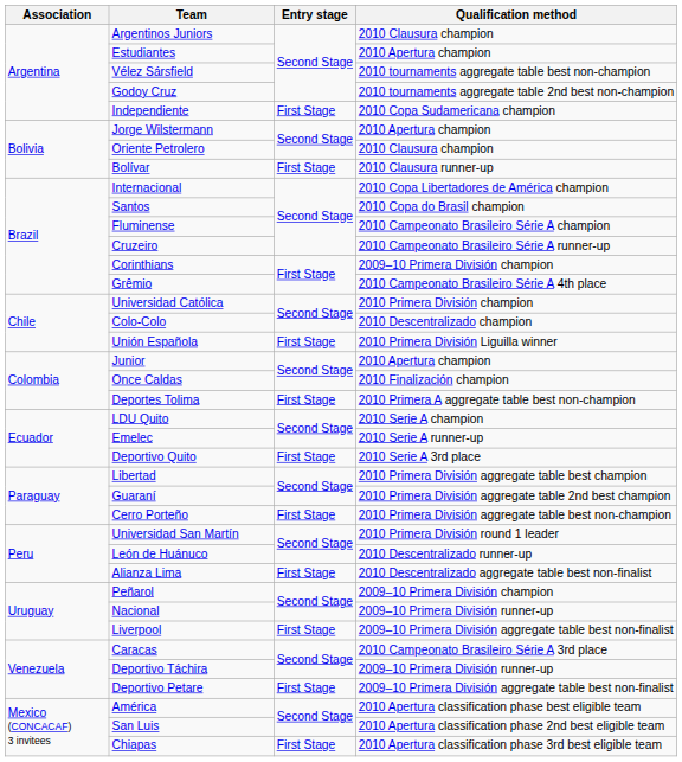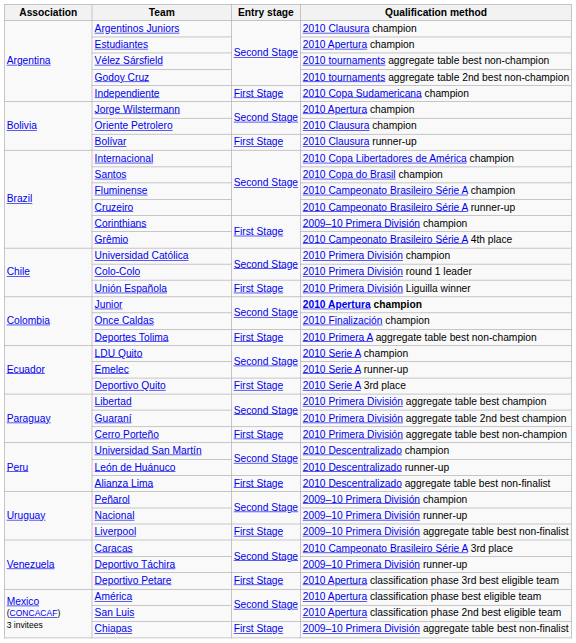 <table class="wikitable">
 <tr>
 <th width=130>Association</th>
 <th width=210>Team </th>
 <th>Entry stage</th>
 <th>Qualification method</th>
 </tr>
 <tr>
 <td rowspan="5"> <a href='#'>Argentina</a><br></td>
 <td><a href='#'>Argentinos Juniors</a> </td>
 <td rowspan="4"><a href='#'>Second Stage</a></td>
 <td><a href='#'>2010 Clausura</a> champion</td>
 </tr>
 <tr>
 <td><a href='#'>Estudiantes</a> </td>
 <td><a href='#'>2010 Apertura</a> champion</td>
 </tr>
 <tr>
 <td><a href='#'>Vélez Sársfield</a> </td>
 <td><a href='#'>2010 tournaments</a> aggregate table best non-champion</td>
 </tr>
 <tr>
 <td><a href='#'>Godoy Cruz</a> </td>
 <td><a href='#'>2010 tournaments</a> aggregate table 2nd best non-champion</td>
 </tr>
 <tr>
 <td><a href='#'>Independiente</a> </td>
 <td><a href='#'>First Stage</a></td>
 <td><a href='#'>2010 Copa Sudamericana</a> champion</td>
 </tr>
 <tr>
 <td rowspan="3"> <a href='#'>Bolivia</a><br></td>
 <td><a href='#'>Jorge Wilstermann</a> </td>
 <td rowspan="2"><a href='#'>Second Stage</a></td>
 <td><a href='#'>2010 Apertura</a> champion</td>
 </tr>
 <tr>
 <td><a href='#'>Oriente Petrolero</a> </td>
 <td><a href='#'>2010 Clausura</a> champion</td>
 </tr>
 <tr>
 <td><a href='#'>Bolívar</a> </td>
 <td><a href='#'>First Stage</a></td>
 <td><a href='#'>2010 Clausura</a> runner-up</td>
 </tr>
 <tr>
 <td rowspan="6"> <a href='#'>Brazil</a><br></td>
 <td><a href='#'>Internacional</a> </td>
 <td rowspan="4"><a href='#'>Second Stage</a></td>
 <td><a href='#'>2010 Copa Libertadores de América</a> champion</td>
 </tr>
 <tr>
 <td><a href='#'>Santos</a> </td>
 <td><a href='#'>2010 Copa do Brasil</a> champion</td>
 </tr>
 <tr>
 <td><a href='#'>Fluminense</a> </td>
 <td><a href='#'>2010 Campeonato Brasileiro Série A</a> champion</td>
 </tr>
 <tr>
 <td><a href='#'>Cruzeiro</a> </td>
 <td><a href='#'>2010 Campeonato Brasileiro Série A</a> runner-up</td>
 </tr>
 <tr>
 <td><a href='#'>Corinthians</a> </td>
 <td rowspan="2"><a href='#'>First Stage</a></td>
 <td><a href='#'>2009–10 Primera División</a> champion</td>
 </tr>
 <tr>
 <td><a href='#'>Grêmio</a> </td>
 <td><a href='#'>2010 Campeonato Brasileiro Série A</a> 4th place</td>
 </tr>
 <tr>
 <td rowspan="3"> <a href='#'>Chile</a><br></td>
 <td><a href='#'>Universidad Católica</a> </td>
 <td rowspan="2"><a href='#'>Second Stage</a></td>
 <td><a href='#'>2010 Primera División</a> champion</td>
 </tr>
 <tr>
 <td><a href='#'>Colo-Colo</a> </td>
-<td><a href='#'>2010 Descentralizado</a> champion</td>
+<td><a href='#'>2010 Primera División</a> round 1 leader</td>
 </tr>
 <tr>
 <td><a href='#'>Unión Española</a> </td>
 <td><a href='#'>First Stage</a></td>
 <td><a href='#'>2010 Primera División</a> Liguilla winner</td>
 </tr>
 <tr>
 <td rowspan="3"> <a href='#'>Colombia</a><br></td>
 <td><a href='#'>Junior</a> </td>
 <td rowspan="2"><a href='#'>Second Stage</a></td>
-<td><a href='#'>2010 Apertura</a> champion</td>
+<td><strong><a href='#'>2010 Apertura</a> champion</strong></td>
 </tr>
 <tr>
 <td><a href='#'>Once Caldas</a> </td>
 <td><a href='#'>2010 Finalización</a> champion</td>
 </tr>
 <tr>
 <td><a href='#'>Deportes Tolima</a> </td>
 <td><a href='#'>First Stage</a></td>
 <td><a href='#'>2010 Primera A</a> aggregate table best non-champion</td>
 </tr>
 <tr>
 <td rowspan="3"> <a href='#'>Ecuador</a><br></td>
 <td><a href='#'>LDU Quito</a> </td>
 <td rowspan="2"><a href='#'>Second Stage</a></td>
 <td><a href='#'>2010 Serie A</a> champion</td>
 </tr>
 <tr>
 <td><a href='#'>Emelec</a> </td>
 <td><a href='#'>2010 Serie A</a> runner-up</td>
 </tr>
 <tr>
 <td><a href='#'>Deportivo Quito</a> </td>
 <td><a href='#'>First Stage</a></td>
 <td><a href='#'>2010 Serie A</a> 3rd place</td>
 </tr>
 <tr>
 <td rowspan="3"> <a href='#'>Paraguay</a><br></td>
 <td><a href='#'>Libertad</a> </td>
 <td rowspan="2"><a href='#'>Second Stage</a></td>
 <td><a href='#'>2010 Primera División</a> aggregate table best champion</td>
 </tr>
 <tr>
 <td><a href='#'>Guaraní</a> </td>
 <td><a href='#'>2010 Primera División</a> aggregate table 2nd best champion</td>
 </tr>
 <tr>
 <td><a href='#'>Cerro Porteño</a> </td>
 <td><a href='#'>First Stage</a></td>
 <td><a href='#'>2010 Primera División</a> aggregate table best non-champion</td>
 </tr>
 <tr>
 <td rowspan="3"> <a href='#'>Peru</a><br></td>
 <td><a href='#'>Universidad San Martín</a> </td>
 <td rowspan="2"><a href='#'>Second Stage</a></td>
-<td><a href='#'>2010 Primera División</a> round 1 leader</td>
+<td><a href='#'>2010 Descentralizado</a> champion</td>
 </tr>
 <tr>
 <td><a href='#'>León de Huánuco</a> </td>
 <td><a href='#'>2010 Descentralizado</a> runner-up</td>
 </tr>
 <tr>
 <td><a href='#'>Alianza Lima</a> </td>
 <td><a href='#'>First Stage</a></td>
 <td><a href='#'>2010 Descentralizado</a> aggregate table best non-finalist</td>
 </tr>
 <tr>
 <td rowspan="3"> <a href='#'>Uruguay</a><br></td>
 <td><a href='#'>Peñarol</a> </td>
 <td rowspan="2"><a href='#'>Second Stage</a></td>
 <td><a href='#'>2009–10 Primera División</a> champion</td>
 </tr>
 <tr>
 <td><a href='#'>Nacional</a> </td>
 <td><a href='#'>2009–10 Primera División</a> runner-up</td>
 </tr>
 <tr>
 <td><a href='#'>Liverpool</a> </td>
 <td><a href='#'>First Stage</a></td>
 <td><a href='#'>2009–10 Primera División</a> aggregate table best non-finalist</td>
 </tr>
 <tr>
 <td rowspan="3"> <a href='#'>Venezuela</a><br></td>
 <td><a href='#'>Caracas</a> </td>
 <td rowspan="2"><a href='#'>Second Stage</a></td>
 <td><a href='#'>2010 Campeonato Brasileiro Série A</a> 3rd place</td>
 </tr>
 <tr>
 <td><a href='#'>Deportivo Táchira</a> </td>
 <td><a href='#'>2009–10 Primera División</a> runner-up</td>
 </tr>
 <tr>
 <td><a href='#'>Deportivo Petare</a> </td>
 <td><a href='#'>First Stage</a></td>
-<td><a href='#'>2009–10 Primera División</a> aggregate table best non-finalist</td>
+<td><a href='#'>2010 Apertura</a> classification phase 3rd best eligible team</td>
 </tr>
 <tr>
 <td rowspan="3"> <a href='#'>Mexico</a><br><small>(<a href='#'>CONCACAF</a>)<br>3 invitees</small></td>
 <td><a href='#'>América</a> </td>
 <td rowspan="2"><a href='#'>Second Stage</a></td>
 <td><a href='#'>2010 Apertura</a> classification phase best eligible team</td>
 </tr>
 <tr>
 <td><a href='#'>San Luis</a> </td>
 <td><a href='#'>2010 Apertura</a> classification phase 2nd best eligible team</td>
 </tr>
 <tr>
 <td><a href='#'>Chiapas</a> </td>
 <td><a href='#'>First Stage</a></td>
-<td><a href='#'>2010 Apertura</a> classification phase 3rd best eligible team</td>
+<td><a href='#'>2009–10 Primera División</a> aggregate table best non-finalist</td>
 </tr>
 </table>
